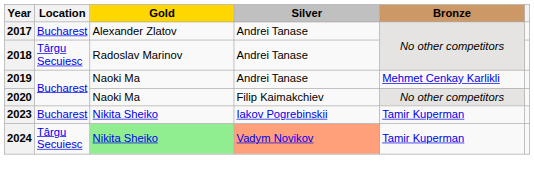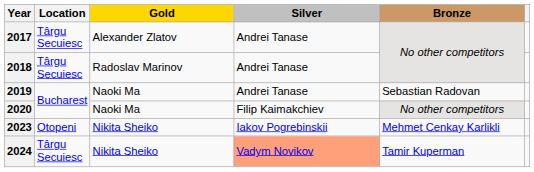 <table class="wikitable unsortable" style="text-align:left; width:85%">
 <tr>
 <th scope="col" style="text-align:center">Year</th>
 <th scope="col" style="text-align:center">Location</th>
 <td scope="col" style="text-align:center; width:30%; background:gold"><strong>Gold</strong></td>
 <td scope="col" style="text-align:center; width:30%; background:silver"><strong>Silver</strong></td>
 <td scope="col" style="text-align:center; width:30%; background:#c96"><strong>Bronze</strong></td>
 <th scope="col" style="text-align:center"></th>
 </tr>
 <tr>
 <th scope="row" style="text-align:left">2017</th>
-<td><a href='#'>Bucharest</a></td>
+<td><a href='#'>Târgu Secuiesc</a></td>
 <td> Alexander Zlatov</td>
 <td> Andrei Tanase</td>
 <td rowspan="2" align="center" bgcolor="e5e4e2"><em>No other competitors</em></td>
 <td></td>
 </tr>
 <tr>
 <th scope="row" style="text-align:left">2018</th>
 <td><a href='#'>Târgu Secuiesc</a></td>
 <td> Radoslav Marinov</td>
 <td> Andrei Tanase</td>
 <td></td>
 </tr>
 <tr>
 <th scope="row" style="text-align:left">2019</th>
 <td rowspan="2"><a href='#'>Bucharest</a></td>
 <td> Naoki Ma</td>
 <td> Andrei Tanase</td>
-<td> <a href='#'>Mehmet Cenkay Karlikli</a></td>
+<td> Sebastian Radovan</td>
 <td></td>
 </tr>
 <tr>
 <th scope="row" style="text-align:left">2020</th>
 <td> Naoki Ma</td>
 <td> Filip Kaimakchiev</td>
 <td align="center" bgcolor="e5e4e2"><em>No other competitors</em></td>
 <td></td>
 </tr>
 <tr>
 <th scope="row" style="text-align:left">2023</th>
-<td><a href='#'>Bucharest</a></td>
+<td><a href='#'>Otopeni</a></td>
 <td> <a href='#'>Nikita Sheiko</a></td>
 <td> <a href='#'>Iakov Pogrebinskii</a></td>
-<td> <a href='#'>Tamir Kuperman</a></td>
+<td> <a href='#'>Mehmet Cenkay Karlikli</a></td>
 <td></td>
 </tr>
 <tr>
 <th scope="row" style="text-align:left">2024</th>
 <td><a href='#'>Târgu Secuiesc</a></td>
-<td style="background: lightgreen;"> <a href='#'>Nikita Sheiko</a></td>
+<td> <a href='#'>Nikita Sheiko</a></td>
 <td style="background: lightsalmon;"> <a href='#'>Vadym Novikov</a></td>
 <td> <a href='#'>Tamir Kuperman</a></td>
 <td></td>
 </tr>
 </table>
